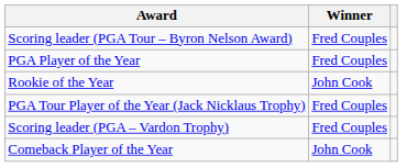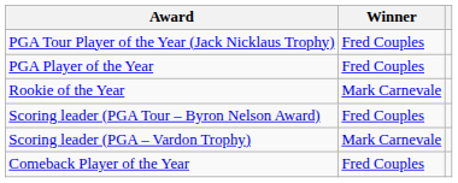 <table class="wikitable">
 <tr>
 <th>Award</th>
 <th>Winner</th>
 <th></th>
 </tr>
 <tr>
-<td><a href='#'>Scoring leader (PGA Tour – Byron Nelson Award)</a></td>
+<td><a href='#'>PGA Tour Player of the Year (Jack Nicklaus Trophy)</a></td>
 <td> <a href='#'>Fred Couples</a></td>
 <td></td>
 </tr>
 <tr>
 <td><a href='#'>PGA Player of the Year</a></td>
 <td> <a href='#'>Fred Couples</a></td>
 <td></td>
 </tr>
 <tr>
 <td><a href='#'>Rookie of the Year</a></td>
-<td> <a href='#'>John Cook</a></td>
+<td> <a href='#'>Mark Carnevale</a></td>
 <td></td>
 </tr>
 <tr>
-<td><a href='#'>PGA Tour Player of the Year (Jack Nicklaus Trophy)</a></td>
+<td><a href='#'>Scoring leader (PGA Tour – Byron Nelson Award)</a></td>
 <td> <a href='#'>Fred Couples</a></td>
 <td></td>
 </tr>
 <tr>
 <td><a href='#'>Scoring leader (PGA – Vardon Trophy)</a></td>
-<td> <a href='#'>Fred Couples</a></td>
+<td> <a href='#'>Mark Carnevale</a></td>
 <td></td>
 </tr>
 <tr>
 <td><a href='#'>Comeback Player of the Year</a></td>
-<td> <a href='#'>John Cook</a></td>
+<td> <a href='#'>Fred Couples</a></td>
 <td></td>
 </tr>
 </table>
